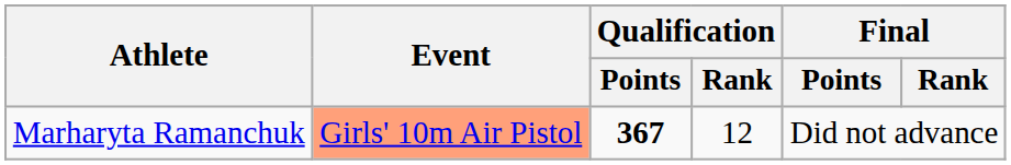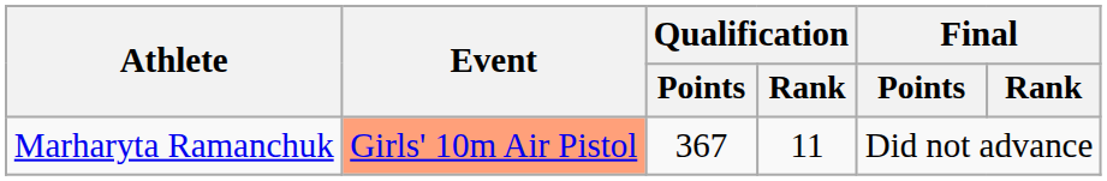 <table class="wikitable" style="font-size:90%;">
 <tr>
 <th rowspan=2>Athlete</th>
 <th rowspan=2>Event</th>
 <th colspan=2>Qualification</th>
 <th colspan=2>Final</th>
 </tr>
 <tr style="font-size:95%">
 <th>Points</th>
 <th>Rank</th>
 <th>Points</th>
 <th>Rank</th>
 </tr>
 <tr align=center>
 <td align=left><a href='#'>Marharyta Ramanchuk</a></td>
 <td align=left style="background: lightsalmon;"><a href='#'>Girls' 10m Air Pistol</a></td>
-<td><strong>367</strong></td>
-<td>12</td>
+<td>367</td>
+<td>11</td>
 <td colspan=2>Did not advance</td>
 </tr>
 </table>
